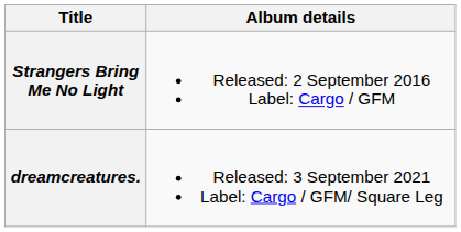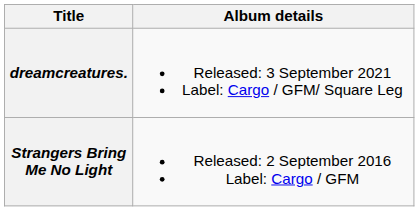 <table class="wikitable plainrowheaders" style="text-align:center;">
 <tr>
 <th scope="col" style="width:8em;">Title</th>
 <th scope="col" style="width:18em;">Album details</th>
 </tr>
 <tr>
+<th scope="row"><em>dreamcreatures.</em></th>
+<td><br><ul><li>Released: 3 September 2021</li><li>Label: <a href='#'>Cargo</a> / GFM/ Square Leg</li></ul></td>
+</tr>
+<tr>
 <th scope="row"><em>Strangers Bring Me No Light</em></th>
 <td><br><ul><li>Released: 2 September 2016</li><li>Label: <a href='#'>Cargo</a> / GFM</li></ul></td>
 </tr>
-<tr>
-<th scope="row"><em>dreamcreatures.</em></th>
-<td><br><ul><li>Released: 3 September 2021</li><li>Label: <a href='#'>Cargo</a> / GFM/ Square Leg</li></ul></td>
-</tr>
 </table>
